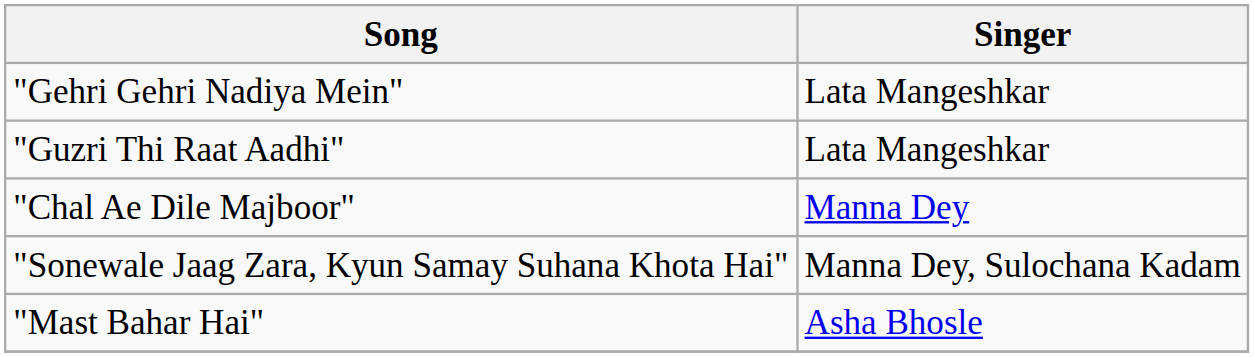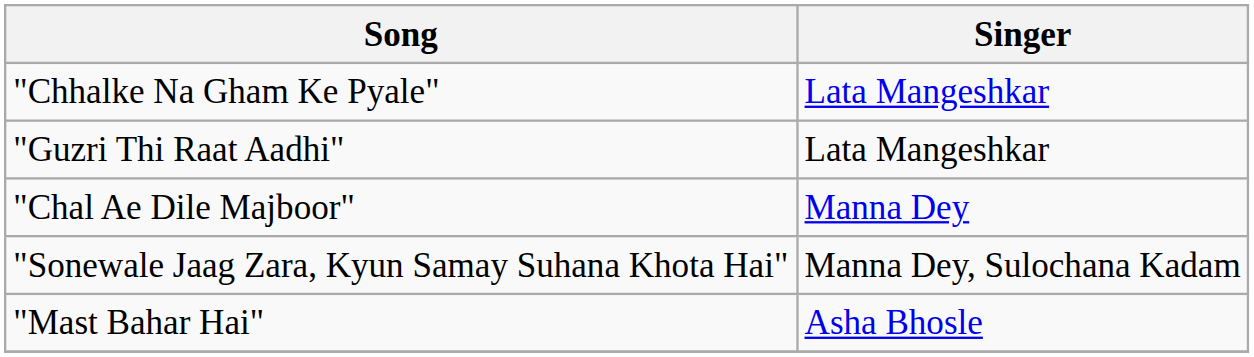 <table class="wikitable" style="font-size:95%;">
 <tr>
 <th>Song</th>
 <th>Singer</th>
 </tr>
 <tr>
-<td>"Gehri Gehri Nadiya Mein"</td>
-<td>Lata Mangeshkar</td>
+<td>"Chhalke Na Gham Ke Pyale"</td>
+<td><a href='#'>Lata Mangeshkar</a></td>
 </tr>
 <tr>
 <td>"Guzri Thi Raat Aadhi"</td>
 <td>Lata Mangeshkar</td>
 </tr>
 <tr>
 <td>"Chal Ae Dile Majboor"</td>
 <td><a href='#'>Manna Dey</a></td>
 </tr>
 <tr>
 <td>"Sonewale Jaag Zara, Kyun Samay Suhana Khota Hai"</td>
 <td>Manna Dey, Sulochana Kadam</td>
 </tr>
 <tr>
 <td>"Mast Bahar Hai"</td>
 <td><a href='#'>Asha Bhosle</a></td>
 </tr>
 <tr>
 </tr>
 </table>
